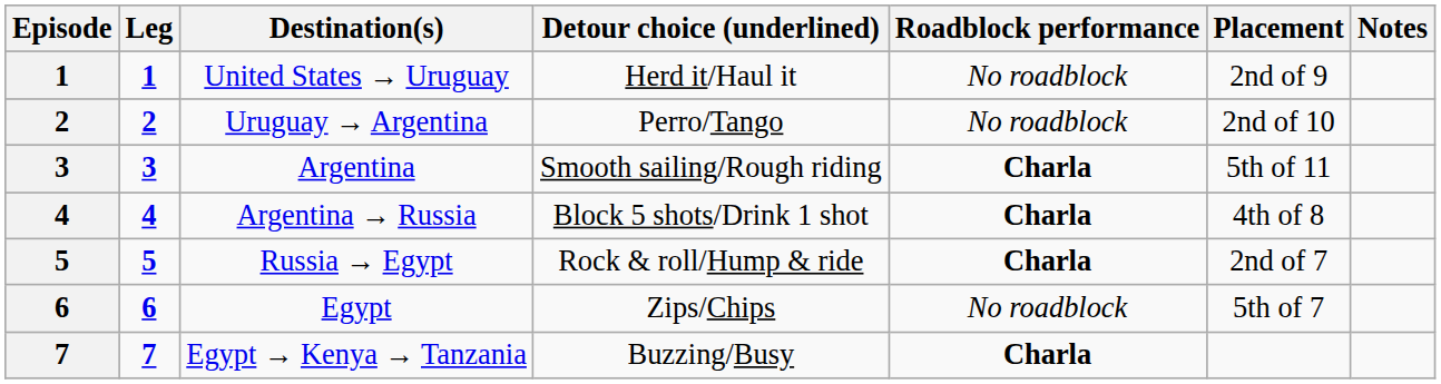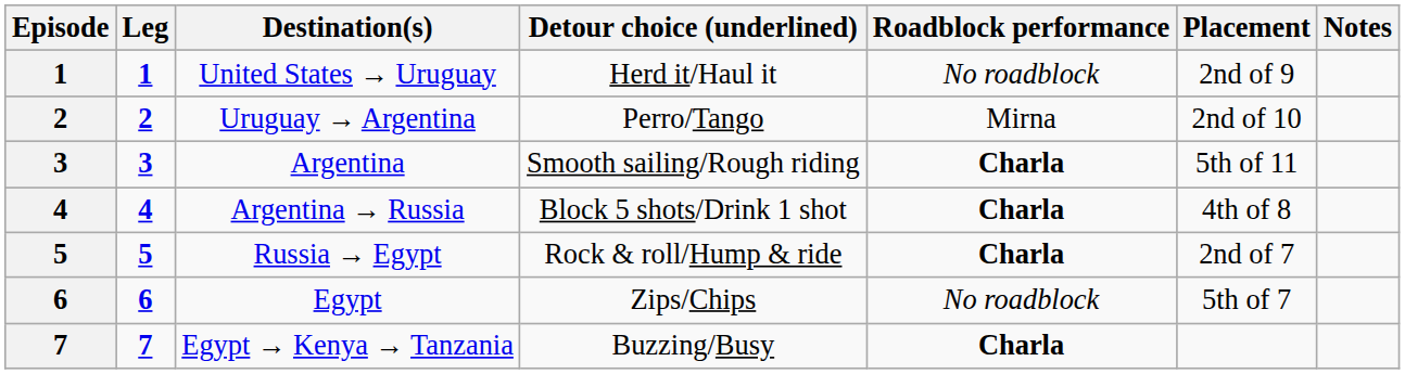 <table class="wikitable unsortable" style="text-align:center;">
 <tr>
 <th scope="col" class="unsortable">Episode</th>
 <th scope="col">Leg</th>
 <th scope="col">Destination(s)</th>
 <th scope="col">Detour choice (underlined)</th>
 <th scope="col">Roadblock performance</th>
 <th scope="col">Placement</th>
 <th scope="col">Notes</th>
 </tr>
 <tr>
 <th scope="row" style="text-align:center">1</th>
 <td><strong><a href='#'>1</a></strong></td>
 <td><a href='#'>United States</a> → <a href='#'>Uruguay</a></td>
 <td><u>Herd it</u>/Haul it</td>
 <td><em>No roadblock</em></td>
 <td>2nd of 9</td>
 <td></td>
 </tr>
 <tr>
 <th scope="row" style="text-align:center">2</th>
 <td><strong><a href='#'>2</a></strong></td>
 <td><a href='#'>Uruguay</a> → <a href='#'>Argentina</a></td>
 <td>Perro/<u>Tango</u></td>
-<td><em>No roadblock</em></td>
+<td>Mirna</td>
 <td>2nd of 10</td>
 <td></td>
 </tr>
 <tr>
 <th scope="row" style="text-align:center">3</th>
 <td><strong><a href='#'>3</a></strong></td>
 <td><a href='#'>Argentina</a></td>
 <td><u>Smooth sailing</u>/Rough riding</td>
 <td><strong>Charla</strong></td>
 <td>5th of 11</td>
 <td></td>
 </tr>
 <tr>
 <th scope="row" style="text-align:center">4</th>
 <td><strong><a href='#'>4</a></strong></td>
 <td><a href='#'>Argentina</a> → <a href='#'>Russia</a></td>
 <td><u>Block 5 shots</u>/Drink 1 shot</td>
 <td><strong>Charla</strong></td>
 <td>4th of 8</td>
 <td></td>
 </tr>
 <tr>
 <th scope="row" style="text-align:center">5</th>
 <td><strong><a href='#'>5</a></strong></td>
 <td><a href='#'>Russia</a> → <a href='#'>Egypt</a></td>
 <td>Rock & roll/<u>Hump & ride</u></td>
 <td><strong>Charla</strong></td>
 <td>2nd of 7</td>
 <td></td>
 </tr>
 <tr>
 <th scope="row" style="text-align:center">6</th>
 <td><strong><a href='#'>6</a></strong></td>
 <td><a href='#'>Egypt</a></td>
 <td>Zips/<u>Chips</u></td>
 <td><em>No roadblock</em></td>
 <td>5th of 7</td>
 <td></td>
 </tr>
 <tr>
 <th scope="row" style="text-align:center">7</th>
 <td><strong><a href='#'>7</a></strong></td>
 <td><a href='#'>Egypt</a> → <a href='#'>Kenya</a> → <a href='#'>Tanzania</a></td>
 <td>Buzzing/<u>Busy</u></td>
 <td><strong>Charla</strong></td>
 <td></td>
 </tr>
 </table>
